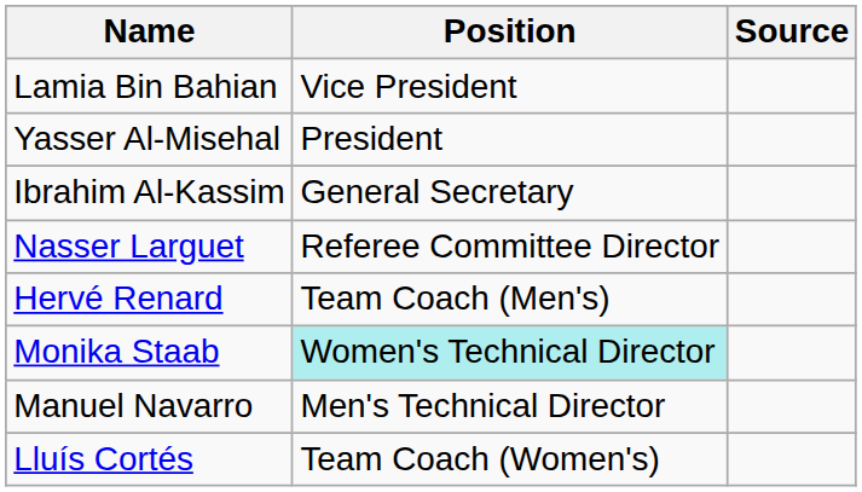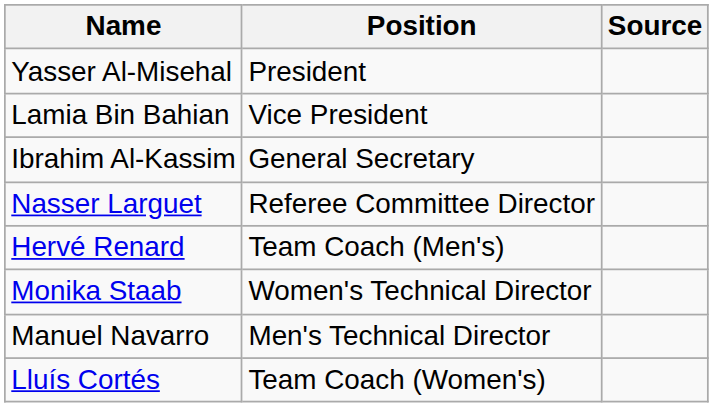 <table class="wikitable">
 <tr>
 <th>Name</th>
 <th>Position</th>
 <th>Source</th>
 </tr>
 <tr>
-<td> Lamia Bin Bahian</td>
-<td>Vice President</td>
+<td> Yasser Al-Misehal</td>
+<td>President</td>
 <td></td>
 </tr>
 <tr>
-<td> Yasser Al-Misehal</td>
-<td>President</td>
+<td> Lamia Bin Bahian</td>
+<td>Vice President</td>
 <td></td>
 </tr>
 <tr>
 <td> Ibrahim Al-Kassim</td>
 <td>General Secretary</td>
 <td></td>
 </tr>
 <tr>
 <td> <a href='#'>Nasser Larguet</a></td>
 <td>Referee Committee Director</td>
 <td></td>
 </tr>
 <tr>
 <td> <a href='#'>Hervé Renard</a></td>
 <td>Team Coach (Men's)</td>
 <td></td>
 </tr>
 <tr>
 <td> <a href='#'>Monika Staab</a></td>
-<td style="background: paleturquoise;">Women's Technical Director</td>
+<td>Women's Technical Director</td>
 <td></td>
 </tr>
 <tr>
 <td> Manuel Navarro</td>
 <td>Men's Technical Director</td>
 <td></td>
 </tr>
 <tr>
 <td> <a href='#'>Lluís Cortés</a></td>
 <td>Team Coach (Women's)</td>
 <td></td>
 </tr>
 </table>
